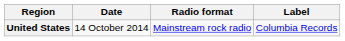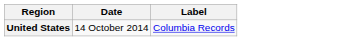 <table class="wikitable sortable plainrowheaders">
 <tr>
 <th scope="col">Region</th>
 <th scope="col">Date</th>
-<th scope="col">Radio format</th>
 <th scope="col">Label</th>
 </tr>
 <tr>
 <th scope="row">United States</th>
 <td>14 October 2014</td>
-<td><a href='#'>Mainstream rock radio</a></td>
 <td><a href='#'>Columbia Records</a></td>
 </tr>
 </table>
